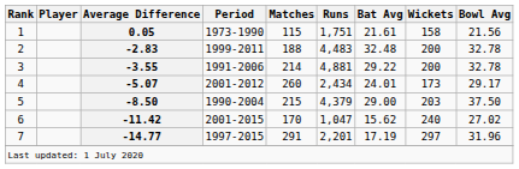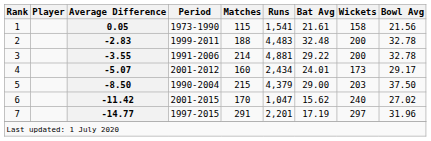 <table class="wikitable plainrowheaders sortable">
 <tr>
 <th scope=col>Rank</th>
 <th scope=col>Player</th>
 <th scope=col>Average Difference</th>
 <th scope=col>Period</th>
 <th scope=col>Matches</th>
 <th scope=col>Runs</th>
 <th scope=col>Bat Avg</th>
 <th scope=col>Wickets</th>
 <th scope=col>Bowl Avg</th>
 </tr>
 <tr>
 <td align=center>1</td>
 <td></td>
 <th scope=row style=text-align:center;>0.05</th>
 <td>1973-1990</td>
 <td align=center>115</td>
-<td align=center>1,751</td>
+<td align=center>1,541</td>
 <td align=center>21.61</td>
 <td align=center>158</td>
 <td align=center>21.56</td>
 </tr>
 <tr>
 <td align=center>2</td>
 <td></td>
 <th scope=row style=text-align:center;>-2.83</th>
 <td>1999-2011</td>
 <td align=center>188</td>
 <td align=center>4,483</td>
 <td align=center>32.48</td>
 <td align=center>200</td>
 <td align=center>32.78</td>
 </tr>
 <tr>
 <td align=center>3</td>
 <td></td>
 <th scope=row style=text-align:center;>-3.55</th>
 <td>1991-2006</td>
 <td align=center>214</td>
 <td align=center>4,881</td>
 <td align=center>29.22</td>
 <td align=center>200</td>
 <td align=center>32.78</td>
 </tr>
 <tr>
 <td align=center>4</td>
 <td></td>
 <th scope=row style=text-align:center;>-5.07</th>
 <td>2001-2012</td>
-<td align=center>260</td>
+<td align=center>160</td>
 <td align=center>2,434</td>
 <td align=center>24.01</td>
 <td align=center>173</td>
 <td align=center>29.17</td>
 </tr>
 <tr>
 <td align=center>5</td>
 <td></td>
 <th scope=row style=text-align:center;>-8.50</th>
 <td>1990-2004</td>
 <td align=center>215</td>
 <td align=center>4,379</td>
 <td align=center>29.00</td>
 <td align=center>203</td>
 <td align=center>37.50</td>
 </tr>
 <tr>
 <td align=center>6</td>
 <td></td>
 <th scope=row style=text-align:center;>-11.42</th>
 <td>2001-2015</td>
 <td align=center>170</td>
 <td align=center>1,047</td>
 <td align=center>15.62</td>
 <td align=center>240</td>
 <td align=center>27.02</td>
 </tr>
 <tr>
 <td align=center>7</td>
 <td></td>
 <th scope=row style=text-align:center;>-14.77</th>
 <td>1997-2015</td>
 <td align=center>291</td>
 <td align=center>2,201</td>
 <td align=center>17.19</td>
 <td align=center>297</td>
 <td align=center>31.96</td>
 </tr>
 <tr>
 </tr>
 <tr class=sortbottom>
 <td colspan=9><small>Last updated: 1 July 2020</small></td>
 </tr>
 </table>
